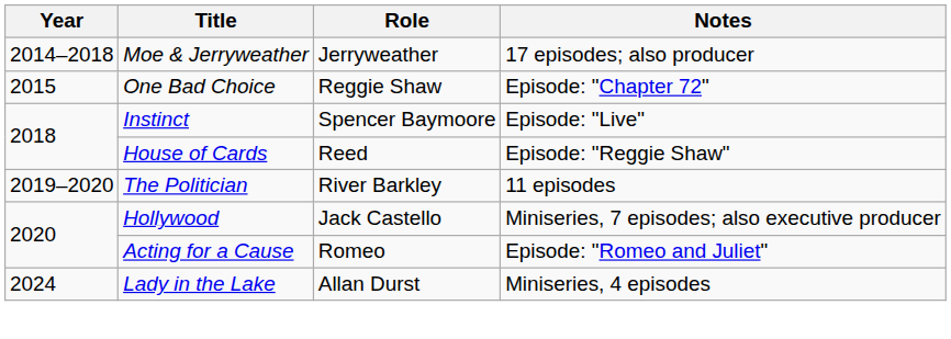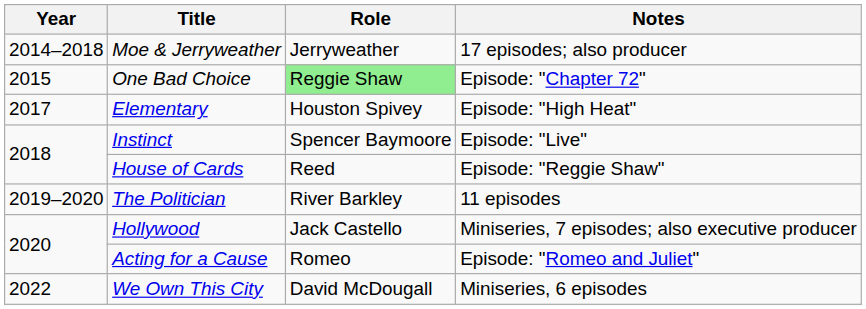 <table class="wikitable sortable">
 <tr>
 <th>Year</th>
 <th>Title</th>
 <th>Role</th>
 <th class="unsortable">Notes</th>
 </tr>
 <tr>
 <td>2014–2018</td>
 <td><em>Moe & Jerryweather</em></td>
 <td>Jerryweather</td>
 <td>17 episodes; also producer</td>
 </tr>
 <tr>
 <td>2015</td>
 <td><em>One Bad Choice</em></td>
-<td>Reggie Shaw</td>
+<td style="background: lightgreen;">Reggie Shaw</td>
 <td>Episode: "<a href='#'>Chapter 72</a>"</td>
+</tr>
+<tr>
+<td>2017</td>
+<td><em><a href='#'>Elementary</a></em></td>
+<td>Houston Spivey</td>
+<td>Episode: "High Heat"</td>
 </tr>
 <tr>
 <td rowspan="2">2018</td>
 <td><em><a href='#'>Instinct</a></em></td>
 <td>Spencer Baymoore</td>
 <td>Episode: "Live"</td>
 </tr>
 <tr>
 <td><em><a href='#'>House of Cards</a></em></td>
 <td>Reed</td>
 <td>Episode: "Reggie Shaw"</td>
 </tr>
 <tr>
 <td>2019–2020</td>
 <td><em><a href='#'>The Politician</a></em></td>
 <td>River Barkley</td>
 <td>11 episodes</td>
 </tr>
 <tr>
 <td rowspan="2">2020</td>
 <td><em><a href='#'>Hollywood</a></em></td>
 <td>Jack Castello</td>
 <td>Miniseries, 7 episodes; also executive producer</td>
 </tr>
 <tr>
 <td><em><a href='#'>Acting for a Cause</a></em></td>
 <td>Romeo</td>
 <td>Episode: "<a href='#'>Romeo and Juliet</a>"</td>
 </tr>
 <tr>
-<td>2024</td>
-<td><a href='#'><em>Lady in the Lake</em></a></td>
-<td>Allan Durst</td>
-<td>Miniseries, 4 episodes</td>
+<td>2022</td>
+<td><em><a href='#'>We Own This City</a></em></td>
+<td>David McDougall</td>
+<td>Miniseries, 6 episodes</td>
 </tr>
 </table>
